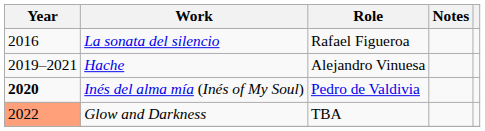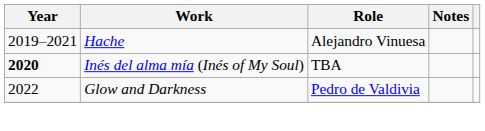 <table class="wikitable sortable">
 <tr>
 <th>Year</th>
 <th>Work</th>
 <th>Role</th>
 <th>Notes</th>
 <th></th>
-</tr>
-<tr>
-<td>2016</td>
-<td><em><a href='#'>La sonata del silencio</a></em></td>
-<td>Rafael Figueroa</td>
-<td></td>
-<td align = "center"></td>
 </tr>
 <tr>
 <td>2019–2021</td>
 <td><em><a href='#'>Hache</a></em></td>
 <td>Alejandro Vinuesa</td>
 <td></td>
 <td align = "center"></td>
 </tr>
 <tr>
 <td><strong>2020</strong></td>
 <td><a href='#'><em>Inés del alma mía</em></a> (<em>Inés of My Soul</em>)</td>
-<td><a href='#'>Pedro de Valdivia</a></td>
+<td>TBA</td>
 <td></td>
 <td align = "center"></td>
 </tr>
 <tr>
-<td style="background: lightsalmon;">2022</td>
+<td>2022</td>
 <td><em>Glow and Darkness</em></td>
-<td>TBA</td>
+<td><a href='#'>Pedro de Valdivia</a></td>
 <td></td>
 <td align = "center"></td>
 </tr>
 <tr>
 </tr>
 </table>
